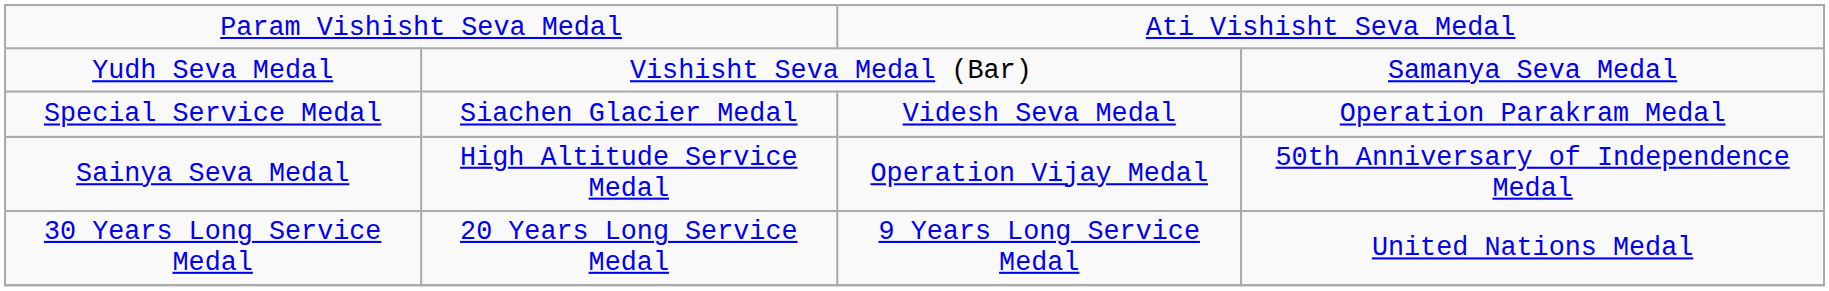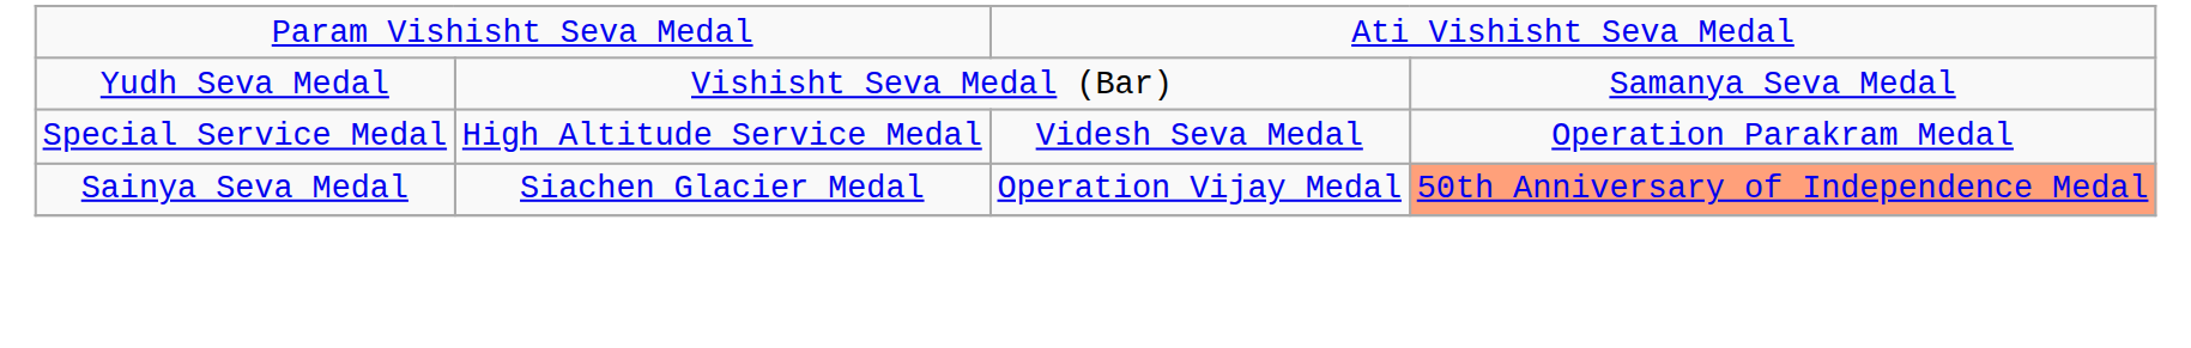 <table class="wikitable" style="margin:1em auto; text-align:center;">
 <tr>
 <td colspan="2"><a href='#'>Param Vishisht Seva Medal</a></td>
 <td colspan="2"><a href='#'>Ati Vishisht Seva Medal</a></td>
 </tr>
 <tr>
 <td colspan="1"><a href='#'>Yudh Seva Medal</a></td>
 <td colspan="2"><a href='#'>Vishisht Seva Medal</a> (Bar)</td>
 <td colspan="1"><a href='#'>Samanya Seva Medal</a></td>
 </tr>
 <tr>
 <td><a href='#'>Special Service Medal</a></td>
-<td><a href='#'>Siachen Glacier Medal</a></td>
+<td><a href='#'>High Altitude Service Medal</a></td>
 <td><a href='#'>Videsh Seva Medal</a></td>
 <td><a href='#'>Operation Parakram Medal</a></td>
 </tr>
 <tr>
 <td><a href='#'>Sainya Seva Medal</a></td>
-<td><a href='#'>High Altitude Service Medal</a></td>
+<td><a href='#'>Siachen Glacier Medal</a></td>
 <td><a href='#'>Operation Vijay Medal</a></td>
-<td><a href='#'>50th Anniversary of Independence Medal</a></td>
-</tr>
-<tr>
-<td><a href='#'>30 Years Long Service Medal</a></td>
-<td><a href='#'>20 Years Long Service Medal</a></td>
-<td><a href='#'>9 Years Long Service Medal</a></td>
-<td><a href='#'>United Nations Medal</a></td>
+<td style="background: lightsalmon;"><a href='#'>50th Anniversary of Independence Medal</a></td>
 </tr>
 <tr>
 </tr>
 </table>
